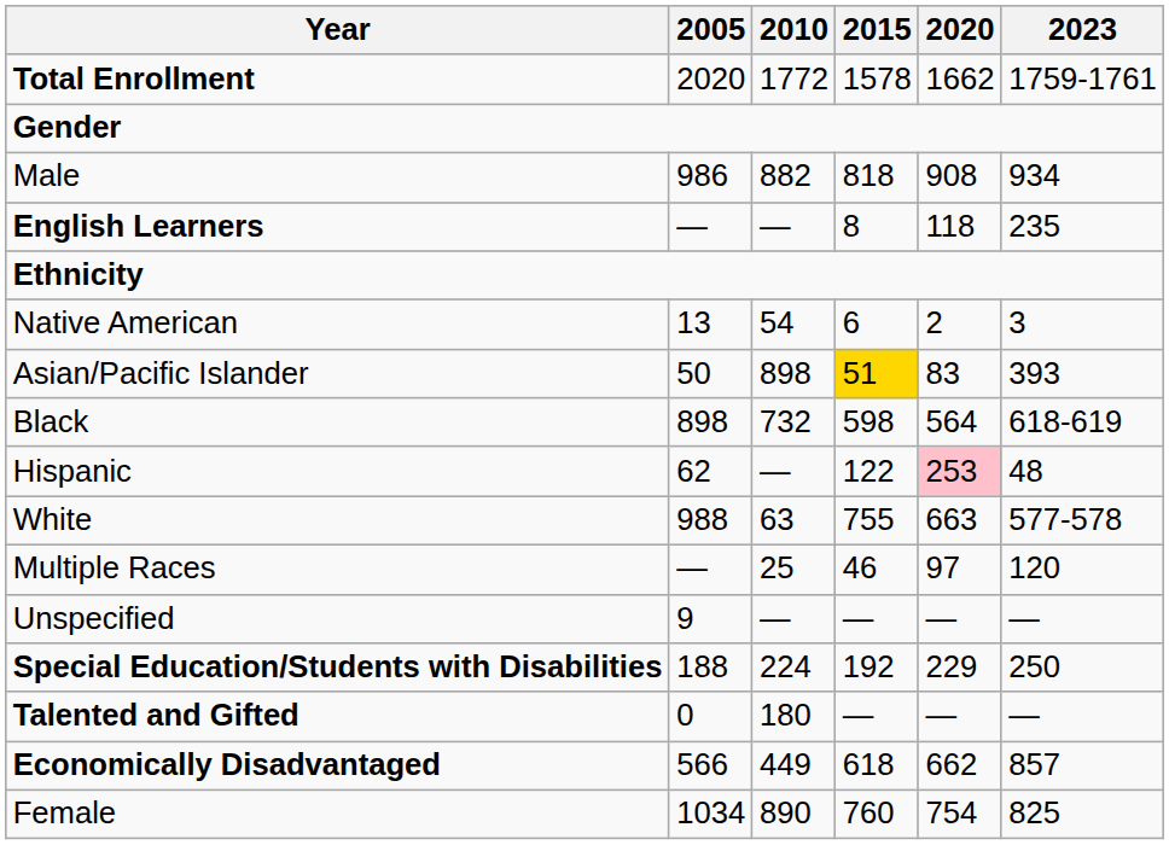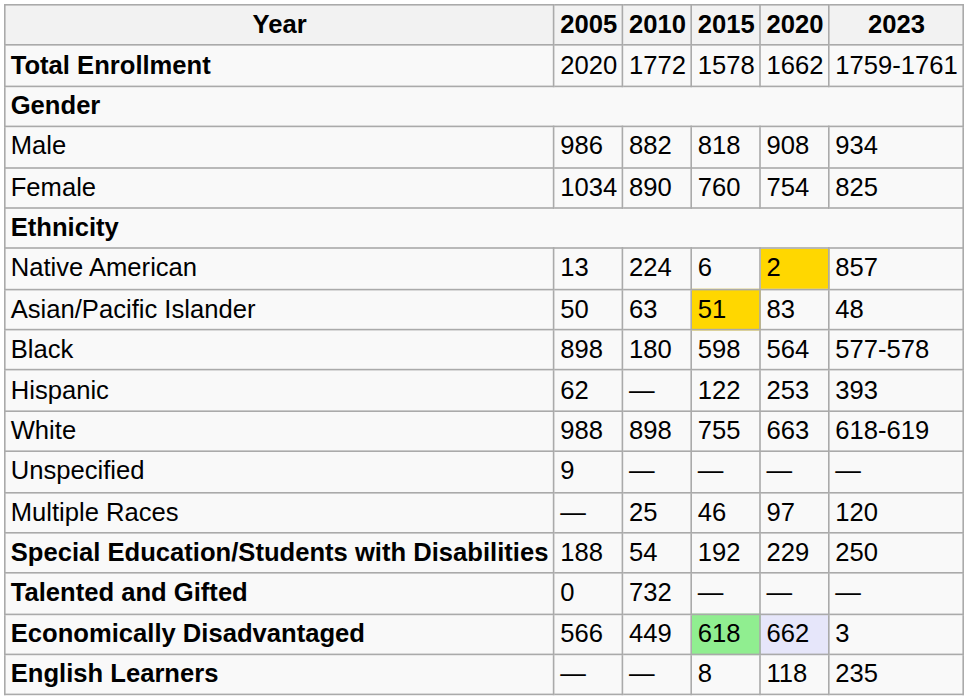 <table class="wikitable col1left col2center col3center col4center col5center col6center">
 <tr>
 <th>Year</th>
 <th>2005</th>
 <th>2010</th>
 <th>2015</th>
 <th>2020</th>
 <th>2023</th>
 </tr>
 <tr>
 <td><strong>Total Enrollment</strong></td>
 <td>2020</td>
 <td>1772</td>
 <td>1578</td>
 <td>1662</td>
 <td>1759-1761</td>
 </tr>
 <tr>
 <td colspan="6"><strong>Gender</strong></td>
 </tr>
 <tr>
 <td>Male</td>
 <td>986</td>
 <td>882</td>
 <td>818</td>
 <td>908</td>
 <td>934</td>
 </tr>
 <tr>
-<td><strong>English Learners</strong></td>
-<td>—</td>
-<td>—</td>
-<td>8</td>
-<td>118</td>
-<td>235</td>
+<td>Female</td>
+<td>1034</td>
+<td>890</td>
+<td>760</td>
+<td>754</td>
+<td>825</td>
 </tr>
 <tr>
 <td colspan="6"><strong>Ethnicity</strong></td>
 </tr>
 <tr>
 <td>Native American</td>
 <td>13</td>
-<td>54</td>
+<td>224</td>
 <td>6</td>
-<td>2</td>
-<td>3</td>
+<td style="background: gold;">2</td>
+<td>857</td>
 </tr>
 <tr>
 <td>Asian/Pacific Islander</td>
 <td>50</td>
-<td>898</td>
+<td>63</td>
 <td style="background: gold;">51</td>
 <td>83</td>
-<td>393</td>
+<td>48</td>
 </tr>
 <tr>
 <td>Black</td>
 <td>898</td>
-<td>732</td>
+<td>180</td>
 <td>598</td>
 <td>564</td>
-<td>618-619</td>
+<td>577-578</td>
 </tr>
 <tr>
 <td>Hispanic</td>
 <td>62</td>
 <td>—</td>
 <td>122</td>
-<td style="background: pink;">253</td>
-<td>48</td>
+<td>253</td>
+<td>393</td>
 </tr>
 <tr>
 <td>White</td>
 <td>988</td>
-<td>63</td>
+<td>898</td>
 <td>755</td>
 <td>663</td>
-<td>577-578</td>
+<td>618-619</td>
+</tr>
+<tr>
+<td>Unspecified</td>
+<td>9</td>
+<td>—</td>
+<td>—</td>
+<td>—</td>
+<td>—</td>
 </tr>
 <tr>
 <td>Multiple Races</td>
 <td>—</td>
 <td>25</td>
 <td>46</td>
 <td>97</td>
 <td>120</td>
 </tr>
 <tr>
-<td>Unspecified</td>
-<td>9</td>
-<td>—</td>
-<td>—</td>
-<td>—</td>
-<td>—</td>
-</tr>
-<tr>
 <td><strong>Special Education/Students with Disabilities</strong></td>
 <td>188</td>
-<td>224</td>
+<td>54</td>
 <td>192</td>
 <td>229</td>
 <td>250</td>
 </tr>
 <tr>
 <td><strong>Talented and Gifted</strong></td>
 <td>0</td>
-<td>180</td>
+<td>732</td>
 <td>—</td>
 <td>—</td>
 <td>—</td>
 </tr>
 <tr>
 <td><strong>Economically Disadvantaged</strong></td>
 <td>566</td>
 <td>449</td>
-<td>618</td>
-<td>662</td>
-<td>857</td>
+<td style="background: lightgreen;">618</td>
+<td style="background: lavender;">662</td>
+<td>3</td>
 </tr>
 <tr>
-<td>Female</td>
-<td>1034</td>
-<td>890</td>
-<td>760</td>
-<td>754</td>
-<td>825</td>
+<td><strong>English Learners</strong></td>
+<td>—</td>
+<td>—</td>
+<td>8</td>
+<td>118</td>
+<td>235</td>
 </tr>
 </table>
